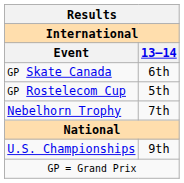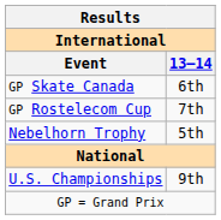 <table class="wikitable" style="text-align:center">
 <tr>
 <th colspan=2 align=center><strong>Results</strong></th>
 </tr>
 <tr>
 <th style="background-color: #ffdead; " colspan=2 align=center><strong>International</strong></th>
 </tr>
 <tr>
 <th>Event</th>
 <th><a href='#'>13–14</a></th>
 </tr>
 <tr>
 <td align=left><small>GP</small>  <a href='#'>Skate Canada</a></td>
 <td>6th</td>
 </tr>
 <tr>
 <td align=left><small>GP</small>  <a href='#'>Rostelecom Cup</a></td>
-<td>5th</td>
+<td>7th</td>
 </tr>
 <tr>
 <td align=left><a href='#'>Nebelhorn Trophy</a></td>
-<td>7th</td>
+<td>5th</td>
 </tr>
 <tr>
 <th style="background-color: #ffdead; " colspan=2 align=center><strong>National</strong></th>
 </tr>
 <tr>
 <td align=left><a href='#'>U.S. Championships</a></td>
 <td>9th</td>
 </tr>
 <tr>
 <td colspan=2 align=center><small> GP = Grand Prix </small></td>
 </tr>
 </table>
